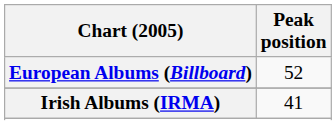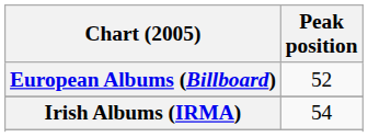 <table class="wikitable plainrowheaders sortable" style="text-align:center;">
 <tr>
 <th scope="col">Chart (2005)</th>
 <th scope="col">Peak<br>position</th>
 </tr>
 <tr>
 <th scope="row"><a href='#'>European Albums</a> (<em><a href='#'>Billboard</a></em>)</th>
 <td style="text-align:center;">52</td>
 </tr>
 <tr>
 </tr>
 <tr>
 <th scope="row">Irish Albums (<a href='#'>IRMA</a>)</th>
-<td style="text-align:center;">41</td>
+<td style="text-align:center;">54</td>
 </tr>
 <tr>
 </tr>
 <tr>
 </tr>
 </table>
